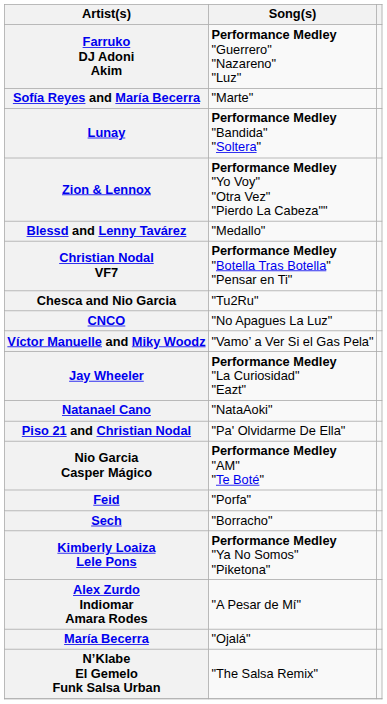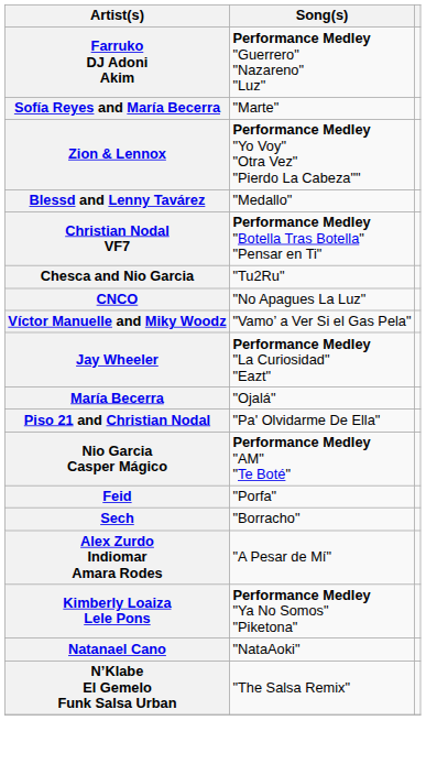 <table class="wikitable plainrowheaders">
 <tr>
 <th scope="col">Artist(s)</th>
 <th scope="col">Song(s)</th>
 <th scope="col"></th>
 </tr>
 <tr>
 <th scope="row"><a href='#'>Farruko</a><br>DJ Adoni<br>Akim</th>
 <td><strong>Performance Medley</strong><br>"Guerrero"<br>"Nazareno"<br>"Luz"</td>
 <td align="center"></td>
 </tr>
 <tr>
 <th scope="row"><a href='#'>Sofía Reyes</a> and <a href='#'>María Becerra</a></th>
 <td>"Marte"</td>
-<td align="center"></td>
-</tr>
-<tr>
-<th scope="row"><a href='#'>Lunay</a></th>
-<td><strong>Performance Medley</strong><br>"Bandida"<br>"<a href='#'>Soltera</a>"</td>
 <td align="center"></td>
 </tr>
 <tr>
 <th scope="row"><a href='#'>Zion & Lennox</a></th>
 <td><strong>Performance Medley</strong><br>"Yo Voy"<br>"Otra Vez"<br>"Pierdo La Cabeza""</td>
 <td align="center"></td>
 </tr>
 <tr>
 <th scope="row"><a href='#'>Blessd</a> and <a href='#'>Lenny Tavárez</a></th>
 <td>"Medallo"</td>
 <td align="center"></td>
 </tr>
 <tr>
 <th scope="row"><a href='#'>Christian Nodal</a><br>VF7</th>
 <td><strong>Performance Medley</strong><br>"<a href='#'>Botella Tras Botella</a>"<br>"Pensar en Ti"</td>
 <td align="center"></td>
 </tr>
 <tr>
 <th scope="row">Chesca and Nio Garcia</th>
 <td>"Tu2Ru"</td>
 <td align="center"></td>
 </tr>
 <tr>
 <th scope="row"><a href='#'>CNCO</a></th>
 <td>"No Apagues La Luz"</td>
 <td align="center"></td>
 </tr>
 <tr>
 <th scope="row"><a href='#'>Víctor Manuelle</a> and <a href='#'>Miky Woodz</a></th>
 <td>"Vamo’ a Ver Si el Gas Pela"</td>
 <td align="center"></td>
 </tr>
 <tr>
 <th scope="row"><a href='#'>Jay Wheeler</a></th>
 <td><strong>Performance Medley</strong><br>"La Curiosidad"<br>"Eazt"</td>
 <td align="center"></td>
 </tr>
 <tr>
-<th scope="row"><a href='#'>Natanael Cano</a></th>
-<td>"NataAoki"</td>
+<th scope="row"><a href='#'>María Becerra</a></th>
+<td>"Ojalá"</td>
 <td align="center"></td>
 </tr>
 <tr>
 <th scope="row"><a href='#'>Piso 21</a> and <a href='#'>Christian Nodal</a></th>
 <td>"Pa' Olvidarme De Ella"</td>
 <td align="center"></td>
 </tr>
 <tr>
 <th scope="row">Nio Garcia<br>Casper Mágico</th>
 <td><strong>Performance Medley</strong><br>"AM"<br>"<a href='#'>Te Boté</a>"</td>
 <td align="center"></td>
 </tr>
 <tr>
 <th scope="row"><a href='#'>Feid</a></th>
 <td>"Porfa"</td>
 <td align="center"></td>
 </tr>
 <tr>
 <th scope="row"><a href='#'>Sech</a></th>
 <td>"Borracho"</td>
 <td align="center"></td>
 </tr>
 <tr>
+<th scope="row"><a href='#'>Alex Zurdo</a><br>Indiomar<br>Amara Rodes</th>
+<td>"A Pesar de Mí"</td>
+<td align="center"></td>
+</tr>
+<tr>
 <th scope="row"><a href='#'>Kimberly Loaiza</a><br><a href='#'>Lele Pons</a></th>
 <td><strong>Performance Medley</strong><br>"Ya No Somos"<br>"Piketona"</td>
 <td align="center"></td>
 </tr>
 <tr>
-<th scope="row"><a href='#'>Alex Zurdo</a><br>Indiomar<br>Amara Rodes</th>
-<td>"A Pesar de Mí"</td>
-<td align="center"></td>
-</tr>
-<tr>
-<th scope="row"><a href='#'>María Becerra</a></th>
-<td>"Ojalá"</td>
+<th scope="row"><a href='#'>Natanael Cano</a></th>
+<td>"NataAoki"</td>
 <td align="center"></td>
 </tr>
 <tr>
 <th scope="row">N’Klabe<br>El Gemelo<br>Funk Salsa Urban</th>
 <td>"The Salsa Remix"</td>
 <td align="center"></td>
 </tr>
 <tr>
 </tr>
 </table>
